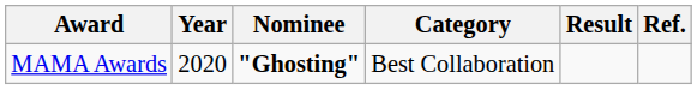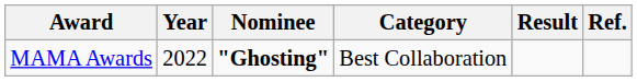 <table class="wikitable">
 <tr>
 <th>Award</th>
 <th>Year</th>
 <th>Nominee</th>
 <th>Category</th>
 <th>Result</th>
 <th>Ref.</th>
 </tr>
 <tr>
 <td><a href='#'>MAMA Awards</a></td>
-<td>2020</td>
+<td>2022</td>
 <td><strong>"Ghosting"</strong></td>
 <td>Best Collaboration</td>
 <td></td>
 <td></td>
 </tr>
 </table>
